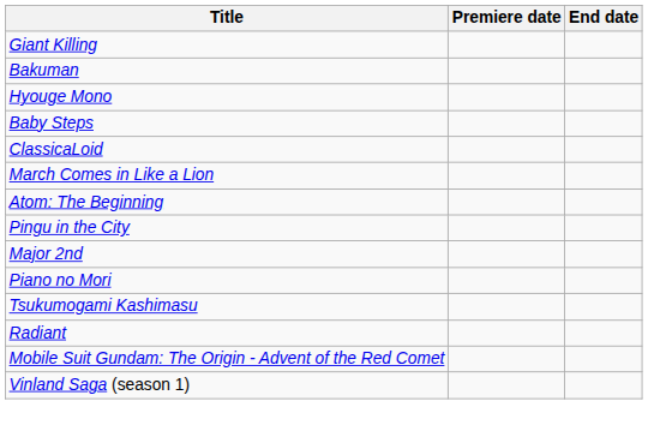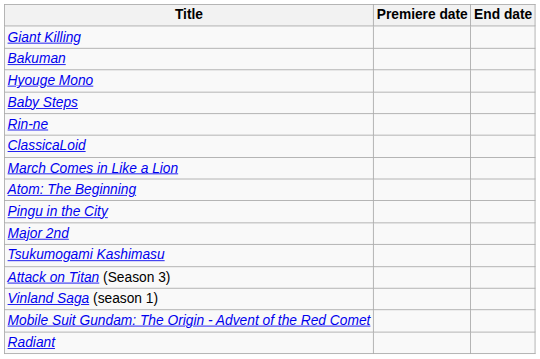 <table class="wikitable sortable">
 <tr>
 <th>Title</th>
 <th>Premiere date</th>
 <th>End date</th>
 </tr>
 <tr>
 <td><em><a href='#'>Giant Killing</a></em></td>
 <td></td>
 <td></td>
 </tr>
 <tr>
 <td><em><a href='#'>Bakuman</a></em></td>
 <td></td>
 <td></td>
 </tr>
 <tr>
 <td><em><a href='#'>Hyouge Mono</a></em></td>
 <td></td>
 <td></td>
 </tr>
 <tr>
 <td><em><a href='#'>Baby Steps</a></em></td>
+<td></td>
+<td></td>
+</tr>
+<tr>
+<td><em><a href='#'>Rin-ne</a></em></td>
 <td></td>
 <td></td>
 </tr>
 <tr>
 <td><em><a href='#'>ClassicaLoid</a></em></td>
 <td></td>
 <td></td>
 </tr>
 <tr>
 <td><em><a href='#'>March Comes in Like a Lion</a></em></td>
 <td></td>
 <td></td>
 </tr>
 <tr>
 <td><em><a href='#'>Atom: The Beginning</a></em></td>
 <td></td>
 <td></td>
 </tr>
 <tr>
 <td><em><a href='#'>Pingu in the City</a></em></td>
 <td></td>
 <td></td>
 </tr>
 <tr>
 <td><em><a href='#'>Major 2nd</a></em></td>
 <td></td>
 <td></td>
 </tr>
 <tr>
-<td><em><a href='#'>Piano no Mori</a></em></td>
-<td></td>
-<td></td>
-</tr>
-<tr>
 <td><em><a href='#'>Tsukumogami Kashimasu</a></em></td>
 <td></td>
 <td></td>
 </tr>
 <tr>
-<td><em><a href='#'>Radiant</a></em></td>
+<td><em><a href='#'>Attack on Titan</a></em> (Season 3)</td>
+<td></td>
+<td></td>
+</tr>
+<tr>
+<td><em><a href='#'>Vinland Saga</a></em> (season 1)</td>
 <td></td>
 <td></td>
 </tr>
 <tr>
 <td><em><a href='#'>Mobile Suit Gundam: The Origin - Advent of the Red Comet</a></em></td>
 <td></td>
 <td></td>
 </tr>
 <tr>
-<td><em><a href='#'>Vinland Saga</a></em> (season 1)</td>
+<td><em><a href='#'>Radiant</a></em></td>
 <td></td>
 <td></td>
 </tr>
 </table>
